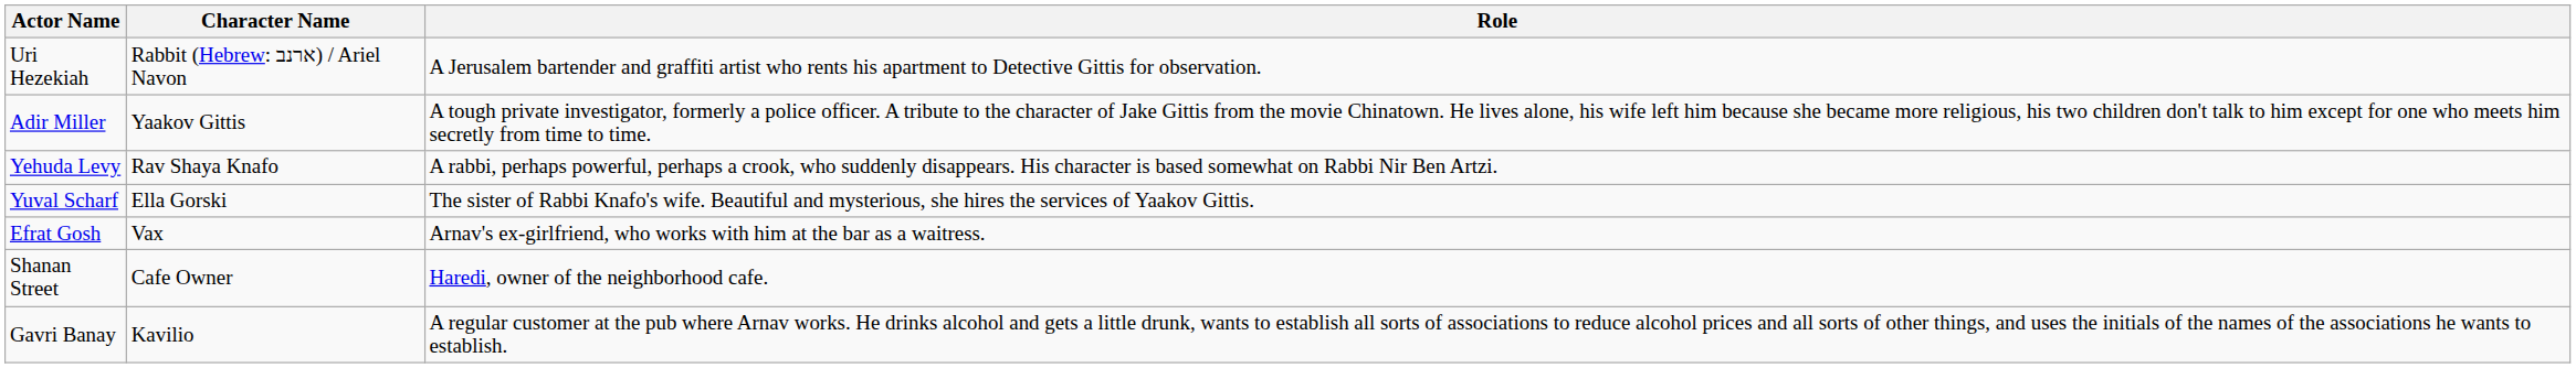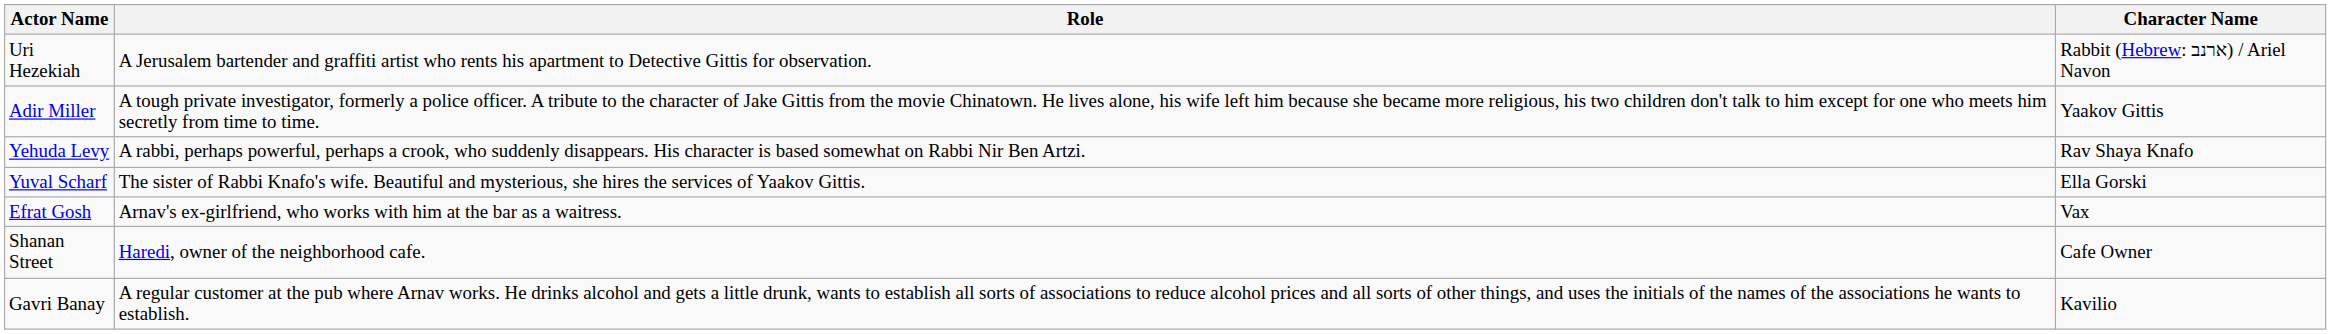 <table class="wikitable">
 <tr>
 <th>Actor Name</th>
+<th>Role</th>
 <th>Character Name</th>
-<th>Role</th>
 </tr>
 <tr>
 <td>Uri Hezekiah</td>
+<td>A Jerusalem bartender and graffiti artist who rents his apartment to Detective Gittis for observation.</td>
 <td>Rabbit (<a href='#'>Hebrew</a>: ארנב) / Ariel Navon</td>
-<td>A Jerusalem bartender and graffiti artist who rents his apartment to Detective Gittis for observation.</td>
 </tr>
 <tr>
 <td><a href='#'>Adir Miller</a></td>
+<td>A tough private investigator, formerly a police officer. A tribute to the character of Jake Gittis from the movie Chinatown. He lives alone, his wife left him because she became more religious, his two children don't talk to him except for one who meets him secretly from time to time.</td>
 <td>Yaakov Gittis</td>
-<td>A tough private investigator, formerly a police officer. A tribute to the character of Jake Gittis from the movie Chinatown. He lives alone, his wife left him because she became more religious, his two children don't talk to him except for one who meets him secretly from time to time.</td>
 </tr>
 <tr>
 <td><a href='#'>Yehuda Levy</a></td>
+<td>A rabbi, perhaps powerful, perhaps a crook, who suddenly disappears. His character is based somewhat on Rabbi Nir Ben Artzi.</td>
 <td>Rav Shaya Knafo</td>
-<td>A rabbi, perhaps powerful, perhaps a crook, who suddenly disappears. His character is based somewhat on Rabbi Nir Ben Artzi.</td>
 </tr>
 <tr>
 <td><a href='#'>Yuval Scharf</a></td>
+<td>The sister of Rabbi Knafo's wife. Beautiful and mysterious, she hires the services of Yaakov Gittis.</td>
 <td>Ella Gorski</td>
-<td>The sister of Rabbi Knafo's wife. Beautiful and mysterious, she hires the services of Yaakov Gittis.</td>
 </tr>
 <tr>
 <td><a href='#'>Efrat Gosh</a></td>
+<td>Arnav's ex-girlfriend, who works with him at the bar as a waitress.</td>
 <td>Vax</td>
-<td>Arnav's ex-girlfriend, who works with him at the bar as a waitress.</td>
 </tr>
 <tr>
 <td>Shanan Street</td>
+<td><a href='#'>Haredi</a>, owner of the neighborhood cafe.</td>
 <td>Cafe Owner</td>
-<td><a href='#'>Haredi</a>, owner of the neighborhood cafe.</td>
 </tr>
 <tr>
 <td>Gavri Banay</td>
+<td>A regular customer at the pub where Arnav works. He drinks alcohol and gets a little drunk, wants to establish all sorts of associations to reduce alcohol prices and all sorts of other things, and uses the initials of the names of the associations he wants to establish.</td>
 <td>Kavilio</td>
-<td>A regular customer at the pub where Arnav works. He drinks alcohol and gets a little drunk, wants to establish all sorts of associations to reduce alcohol prices and all sorts of other things, and uses the initials of the names of the associations he wants to establish.</td>
 </tr>
 </table>
